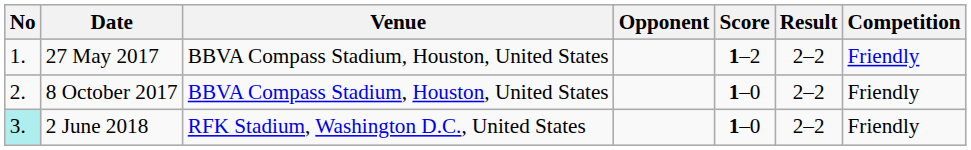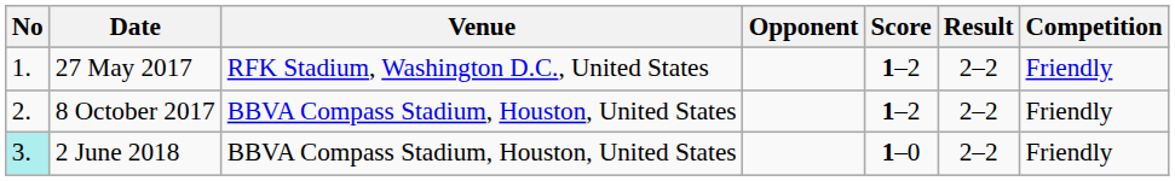 <table class="wikitable" style="font-size:85%;">
 <tr>
 <th>No</th>
 <th>Date</th>
 <th>Venue</th>
 <th>Opponent</th>
 <th>Score</th>
 <th>Result</th>
 <th>Competition</th>
 </tr>
 <tr>
 <td>1.</td>
 <td>27 May 2017</td>
-<td>BBVA Compass Stadium, Houston, United States</td>
+<td><a href='#'>RFK Stadium</a>, <a href='#'>Washington D.C.</a>, United States</td>
 <td></td>
 <td align=center><strong>1</strong>–2</td>
 <td align=center>2–2</td>
 <td><a href='#'>Friendly</a></td>
 </tr>
 <tr>
 <td>2.</td>
 <td>8 October 2017</td>
 <td><a href='#'>BBVA Compass Stadium</a>, <a href='#'>Houston</a>, United States</td>
 <td></td>
-<td align=center><strong>1</strong>–0</td>
+<td align=center><strong>1</strong>–2</td>
 <td align=center>2–2</td>
 <td>Friendly</td>
 </tr>
 <tr>
 <td style="background: paleturquoise;">3.</td>
 <td>2 June 2018</td>
-<td><a href='#'>RFK Stadium</a>, <a href='#'>Washington D.C.</a>, United States</td>
+<td>BBVA Compass Stadium, Houston, United States</td>
 <td></td>
 <td align=center><strong>1</strong>–0</td>
 <td align=center>2–2</td>
 <td>Friendly</td>
 </tr>
 </table>
